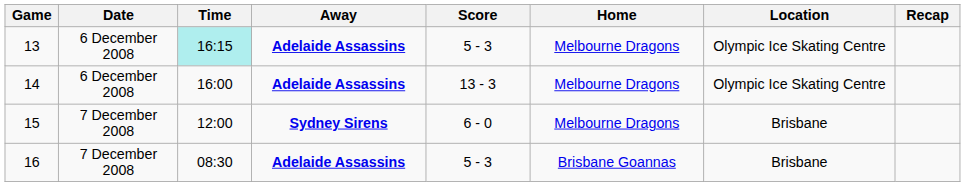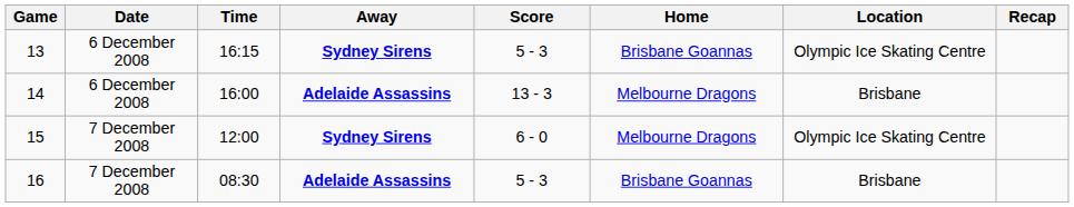 <table class="wikitable" width="85%" style="margin: 1em auto 1em auto">
 <tr>
 <th width="1%">Game</th>
 <th width="6%">Date</th>
 <th width="4%">Time</th>
 <th width="10%">Away</th>
 <th width="6%">Score</th>
 <th width="10%">Home</th>
 <th width="11%">Location</th>
 <th width="2%">Recap</th>
 </tr>
 <tr align="center">
 <td>13</td>
 <td>6 December 2008</td>
-<td style="background: paleturquoise;">16:15</td>
-<td><strong><a href='#'>Adelaide Assassins</a></strong></td>
+<td>16:15</td>
+<td><strong><a href='#'>Sydney Sirens</a></strong></td>
 <td>5 - 3</td>
-<td><a href='#'>Melbourne Dragons</a></td>
+<td><a href='#'>Brisbane Goannas</a></td>
 <td>Olympic Ice Skating Centre</td>
 <td> </td>
 </tr>
 <tr align="center">
 <td>14</td>
 <td>6 December 2008</td>
 <td>16:00</td>
 <td><strong><a href='#'>Adelaide Assassins</a></strong></td>
 <td>13 - 3</td>
 <td><a href='#'>Melbourne Dragons</a></td>
-<td>Olympic Ice Skating Centre</td>
+<td>Brisbane</td>
 <td> </td>
 </tr>
 <tr align="center">
 <td>15</td>
 <td>7 December 2008</td>
 <td>12:00</td>
 <td><strong><a href='#'>Sydney Sirens</a></strong></td>
 <td>6 - 0</td>
 <td><a href='#'>Melbourne Dragons</a></td>
-<td>Brisbane</td>
+<td>Olympic Ice Skating Centre</td>
 <td> </td>
 </tr>
 <tr align="center">
 <td>16</td>
 <td>7 December 2008</td>
 <td>08:30</td>
 <td><strong><a href='#'>Adelaide Assassins</a></strong></td>
 <td>5 - 3</td>
 <td><a href='#'>Brisbane Goannas</a></td>
 <td>Brisbane</td>
 <td> </td>
 </tr>
 </table>
